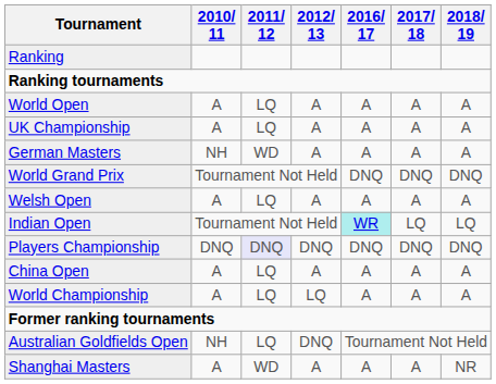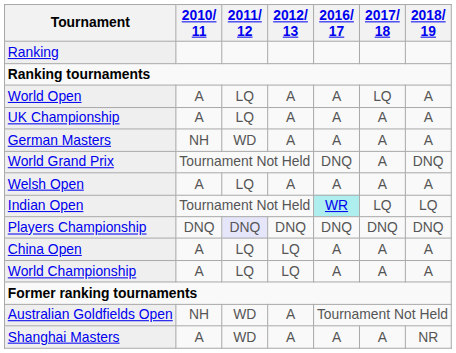 <table class="wikitable" style="font-size:85%;">
 <tr>
 <th>Tournament</th>
 <th><a href='#'>2010/<br>11</a></th>
 <th><a href='#'>2011/<br>12</a></th>
 <th><a href='#'>2012/<br>13</a></th>
 <th><a href='#'>2016/<br>17</a></th>
 <th><a href='#'>2017/<br>18</a></th>
 <th><a href='#'>2018/<br>19</a></th>
 </tr>
 <tr>
 <td style="background:#EFEFEF;"><a href='#'>Ranking</a></td>
 <td align="center"></td>
 <td align="center"></td>
 <td align="center"></td>
 <td align="center"></td>
 <td align="center"></td>
 <td align="center"></td>
 </tr>
 <tr>
 <td colspan="10"><strong>Ranking tournaments</strong></td>
 </tr>
 <tr>
 <td style="background:#EFEFEF;"><a href='#'>World Open</a></td>
 <td align="center" style="color:#555555;">A</td>
 <td align="center" style="color:#555555;">LQ</td>
 <td align="center" style="color:#555555;">A</td>
 <td align="center" style="color:#555555;">A</td>
-<td align="center" style="color:#555555;">A</td>
+<td align="center" style="color:#555555;">LQ</td>
 <td align="center" style="color:#555555;">A</td>
 </tr>
 <tr>
 <td style="background:#EFEFEF;"><a href='#'>UK Championship</a></td>
 <td align="center" style="color:#555555;">A</td>
 <td align="center" style="color:#555555;">LQ</td>
 <td align="center" style="color:#555555;">A</td>
 <td align="center" style="color:#555555;">A</td>
 <td align="center" style="color:#555555;">A</td>
 <td align="center" style="color:#555555;">A</td>
 </tr>
 <tr>
 <td style="background:#EFEFEF;"><a href='#'>German Masters</a></td>
 <td align="center" style="color:#555555;">NH</td>
 <td align="center" style="color:#555555;">WD</td>
 <td align="center" style="color:#555555;">A</td>
 <td align="center" style="color:#555555;">A</td>
 <td align="center" style="color:#555555;">A</td>
 <td align="center" style="color:#555555;">A</td>
 </tr>
 <tr>
 <td style="background:#EFEFEF;"><a href='#'>World Grand Prix</a></td>
 <td align="center" colspan="3" style="color:#555555;">Tournament Not Held</td>
 <td align="center" style="color:#555555;">DNQ</td>
-<td align="center" style="color:#555555;">DNQ</td>
+<td align="center" style="color:#555555;">A</td>
 <td align="center" style="color:#555555;">DNQ</td>
 </tr>
 <tr>
 <td style="background:#EFEFEF;"><a href='#'>Welsh Open</a></td>
 <td align="center" style="color:#555555;">A</td>
 <td align="center" style="color:#555555;">LQ</td>
 <td align="center" style="color:#555555;">A</td>
 <td align="center" style="color:#555555;">A</td>
 <td align="center" style="color:#555555;">A</td>
 <td align="center" style="color:#555555;">A</td>
 </tr>
 <tr>
 <td style="background:#EFEFEF;"><a href='#'>Indian Open</a></td>
 <td align="center" colspan="3" style="color:#555555;">Tournament Not Held</td>
 <td align="center" style="background:#afeeee;"><a href='#'>WR</a></td>
 <td align="center" style="color:#555555;">LQ</td>
 <td align="center" style="color:#555555;">LQ</td>
 </tr>
 <tr>
 <td style="background:#EFEFEF;"><a href='#'>Players Championship</a></td>
 <td align="center" style="color:#555555;">DNQ</td>
 <td align="center" style="background: lavender; color:#555555;">DNQ</td>
 <td align="center" style="color:#555555;">DNQ</td>
 <td align="center" style="color:#555555;">DNQ</td>
 <td align="center" style="color:#555555;">DNQ</td>
 <td align="center" style="color:#555555;">DNQ</td>
 </tr>
 <tr>
 <td style="background:#EFEFEF;"><a href='#'>China Open</a></td>
 <td align="center" style="color:#555555;">A</td>
 <td align="center" style="color:#555555;">LQ</td>
-<td align="center" style="color:#555555;">A</td>
+<td align="center" style="color:#555555;">LQ</td>
 <td align="center" style="color:#555555;">A</td>
 <td align="center" style="color:#555555;">A</td>
 <td align="center" style="color:#555555;">A</td>
 </tr>
 <tr>
 <td style="background:#EFEFEF;"><a href='#'>World Championship</a></td>
 <td align="center" style="color:#555555;">A</td>
 <td align="center" style="color:#555555;">LQ</td>
 <td align="center" style="color:#555555;">LQ</td>
 <td align="center" style="color:#555555;">A</td>
 <td align="center" style="color:#555555;">A</td>
 <td align="center" style="color:#555555;">A</td>
 </tr>
 <tr>
 <td colspan="10"><strong>Former ranking tournaments</strong></td>
 </tr>
 <tr>
 <td style="background:#EFEFEF;"><a href='#'>Australian Goldfields Open</a></td>
 <td align="center" style="color:#555555;">NH</td>
-<td align="center" style="color:#555555;">LQ</td>
-<td align="center" style="color:#555555;">DNQ</td>
+<td align="center" style="color:#555555;">WD</td>
+<td align="center" style="color:#555555;">A</td>
 <td align="center" colspan="3" style="color:#555555;">Tournament Not Held</td>
 </tr>
 <tr>
 <td style="background:#EFEFEF;"><a href='#'>Shanghai Masters</a></td>
 <td align="center" style="color:#555555;">A</td>
 <td align="center" style="color:#555555;">WD</td>
 <td align="center" style="color:#555555;">A</td>
 <td align="center" style="color:#555555;">A</td>
 <td align="center" style="color:#555555;">A</td>
 <td align="center" style="color:#555555;">NR</td>
 </tr>
 </table>
